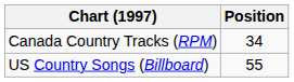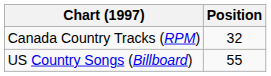 <table class="wikitable sortable">
 <tr>
 <th scope="col">Chart (1997)</th>
 <th scope="col">Position</th>
 </tr>
 <tr>
 <td>Canada Country Tracks (<em><a href='#'>RPM</a></em>)</td>
-<td align="center">34</td>
+<td align="center">32</td>
 </tr>
 <tr>
 <td>US <a href='#'>Country Songs</a> (<em><a href='#'>Billboard</a></em>)</td>
 <td align="center">55</td>
 </tr>
 </table>
